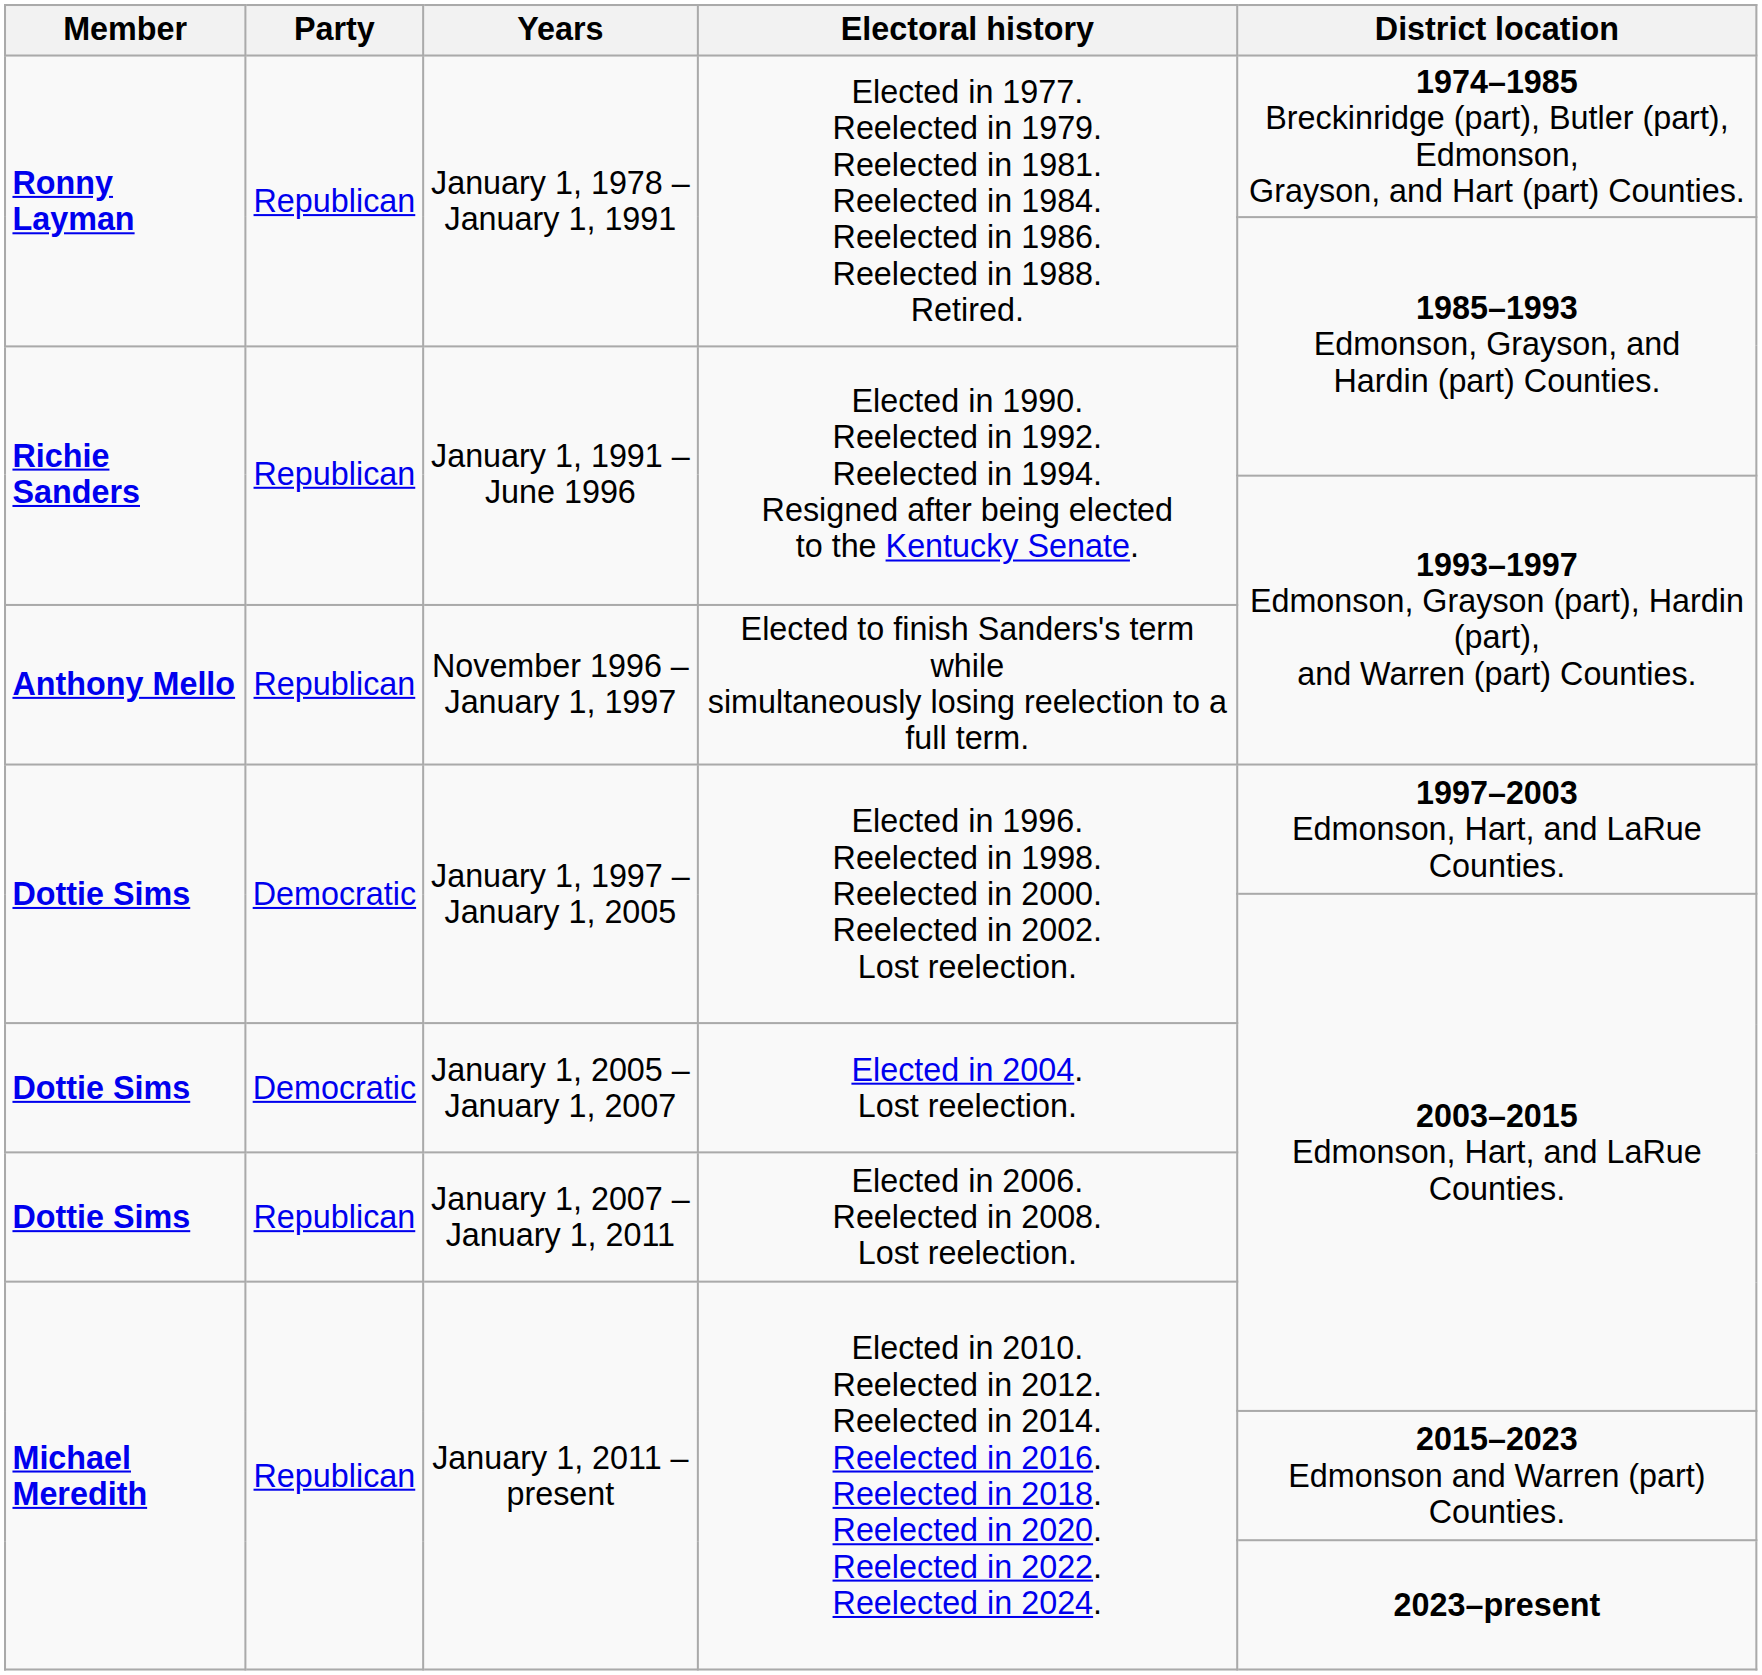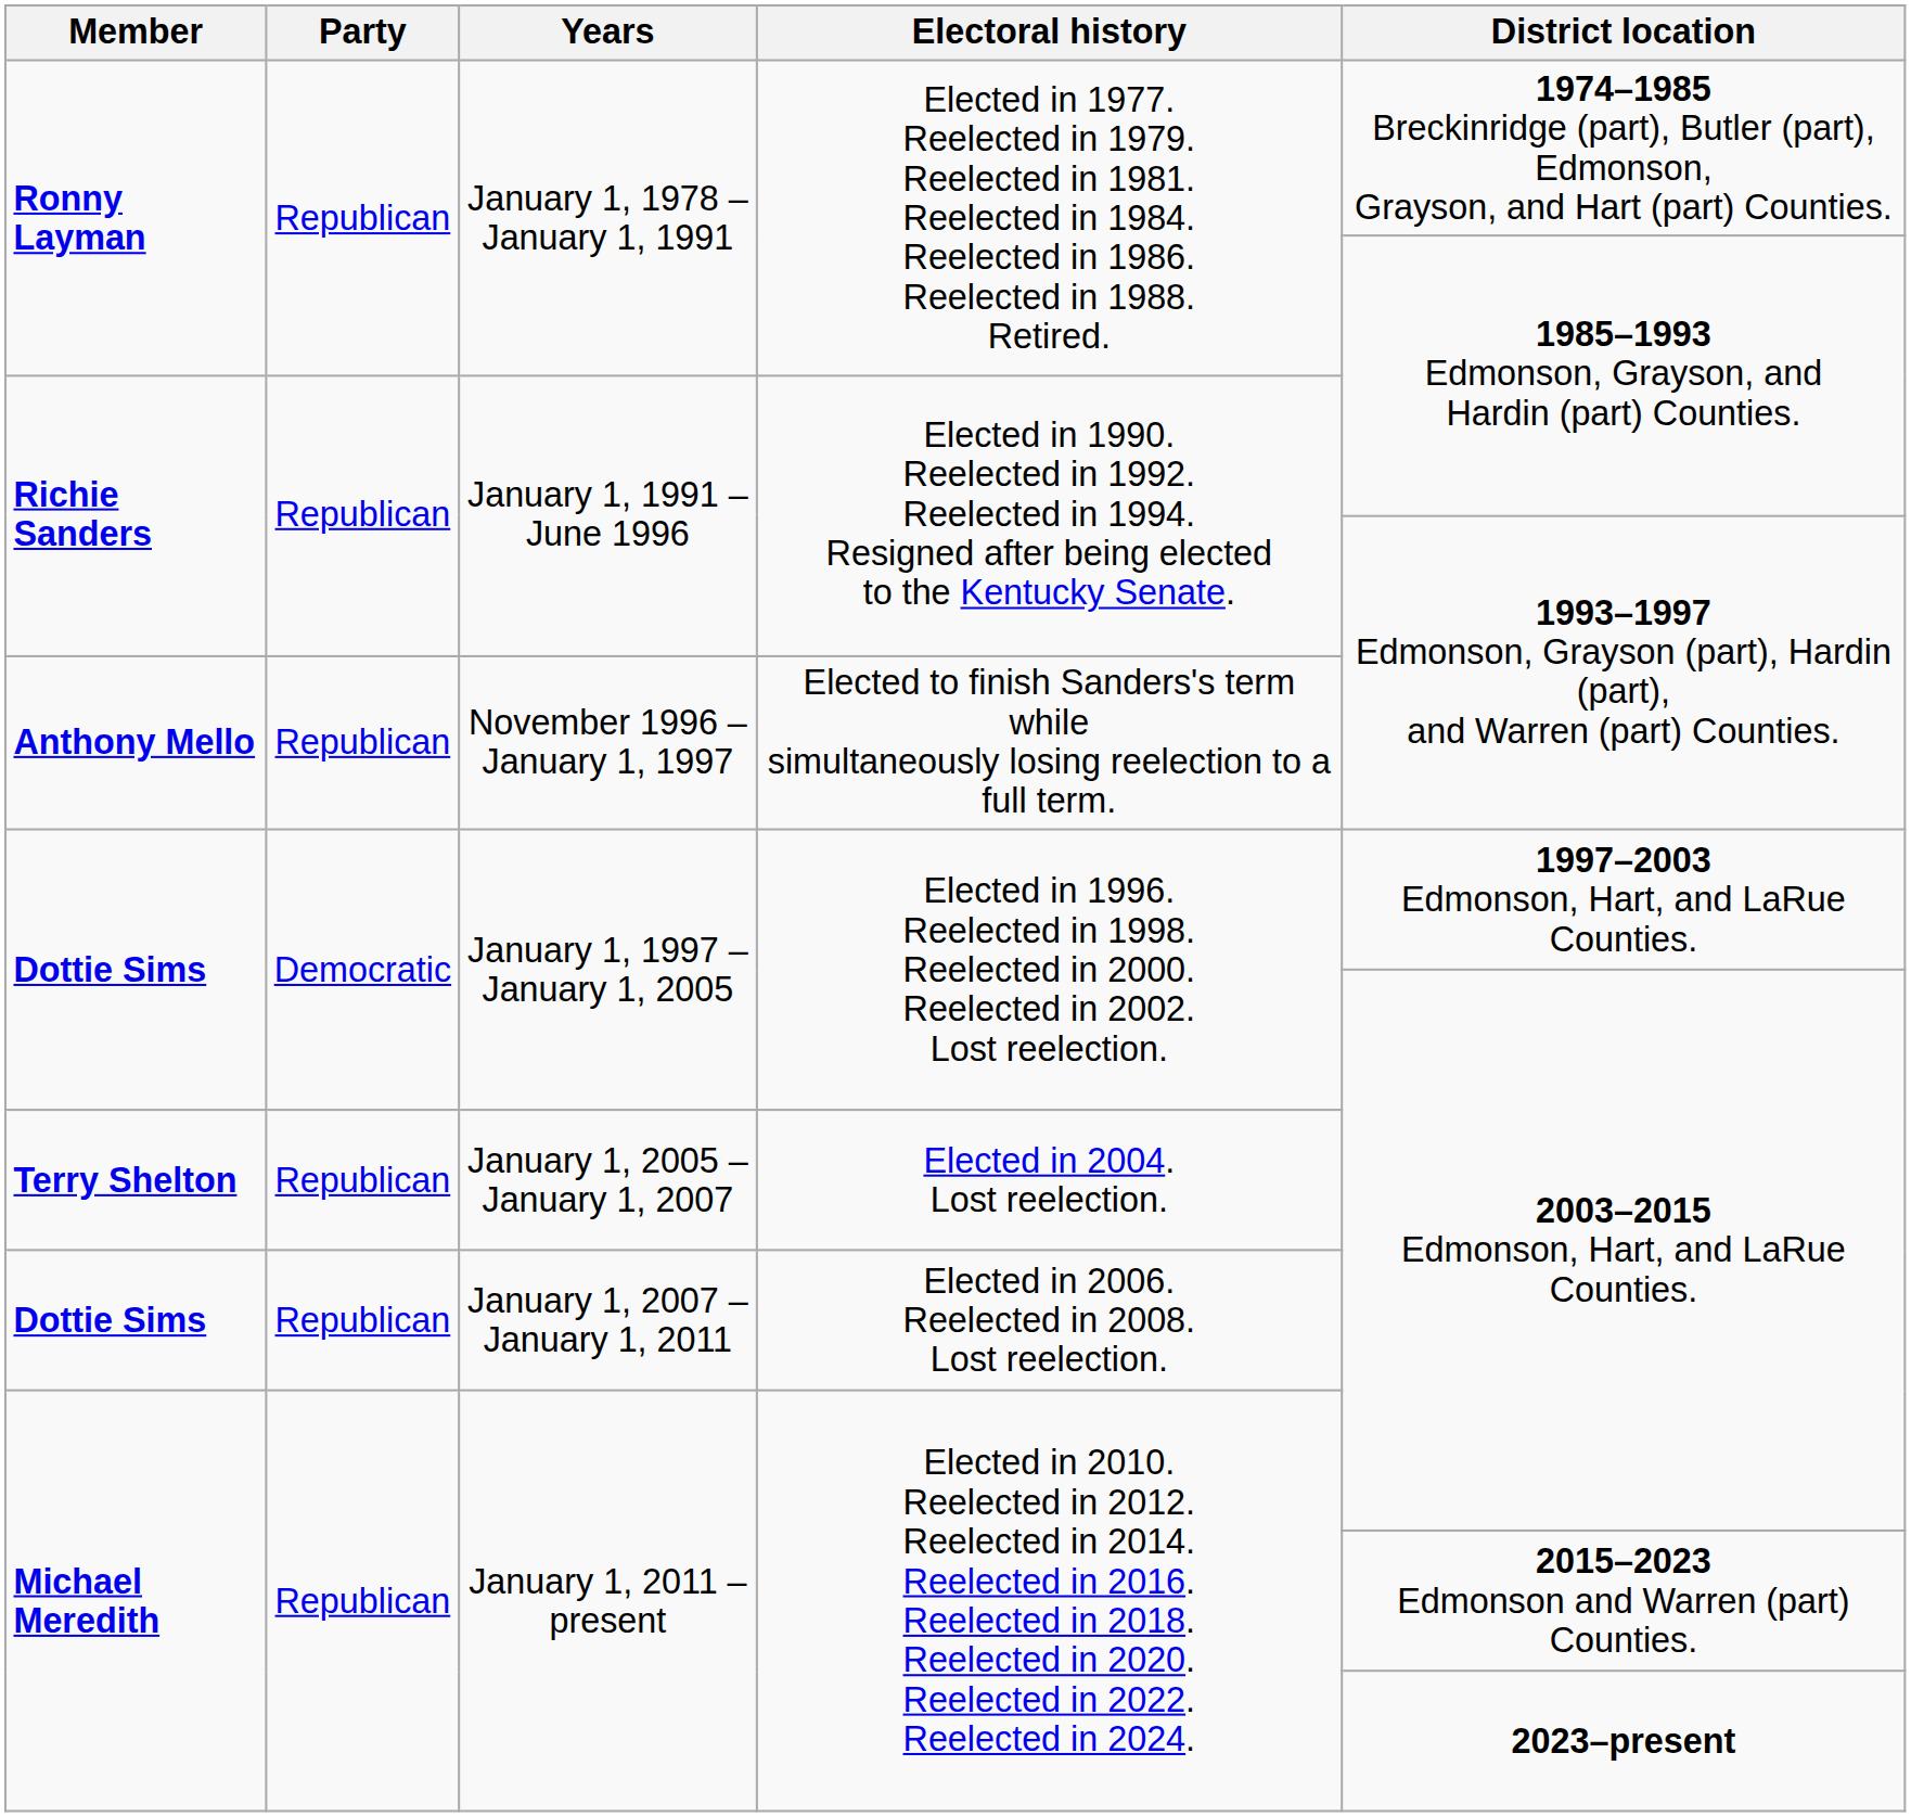 <table class=wikitable style="text-align:center">
 <tr>
 <th>Member</th>
 <th>Party</th>
 <th>Years</th>
 <th>Electoral history</th>
 <th>District location</th>
 </tr>
 <tr style="height:4em">
 <td rowspan=2 align=left><strong><a href='#'>Ronny Layman</a></strong><br></td>
 <td rowspan=2 ><a href='#'>Republican</a></td>
 <td rowspan=2 nowrap>January 1, 1978 –<br>January 1, 1991</td>
 <td rowspan=2>Elected in 1977.<br>Reelected in 1979.<br>Reelected in 1981.<br>Reelected in 1984.<br>Reelected in 1986.<br>Reelected in 1988.<br>Retired.</td>
 <td><strong>1974–1985</strong><br>Breckinridge (part), Butler (part), Edmonson,<br>Grayson, and Hart (part) Counties.</td>
 </tr>
 <tr style="height:4em">
 <td rowspan=2><strong>1985–1993</strong><br>Edmonson, Grayson, and<br>Hardin (part) Counties.</td>
 </tr>
 <tr style="height:4em">
 <td rowspan=2 align=left><strong><a href='#'>Richie Sanders</a></strong><br></td>
 <td rowspan=2 ><a href='#'>Republican</a></td>
 <td rowspan=2 nowrap>January 1, 1991 –<br>June 1996</td>
 <td rowspan=2>Elected in 1990.<br>Reelected in 1992.<br>Reelected in 1994.<br>Resigned after being elected<br>to the <a href='#'>Kentucky Senate</a>.</td>
 </tr>
 <tr style="height:4em">
 <td rowspan=2><strong>1993–1997</strong><br>Edmonson, Grayson (part), Hardin (part),<br>and Warren (part) Counties.</td>
 </tr>
 <tr style="height:4em">
 <td align=left><strong><a href='#'>Anthony Mello</a></strong><br></td>
 <td><a href='#'>Republican</a></td>
 <td nowrap>November 1996 –<br>January 1, 1997</td>
 <td>Elected to finish Sanders's term while<br>simultaneously losing reelection to a full term.</td>
 </tr>
 <tr style="height:4em">
 <td rowspan=2 align=left><strong><a href='#'>Dottie Sims</a></strong><br></td>
 <td rowspan=2 ><a href='#'>Democratic</a></td>
 <td rowspan=2 nowrap>January 1, 1997 –<br>January 1, 2005</td>
 <td rowspan=2>Elected in 1996.<br>Reelected in 1998.<br>Reelected in 2000.<br>Reelected in 2002.<br>Lost reelection.</td>
 <td><strong>1997–2003</strong><br>Edmonson, Hart, and LaRue Counties.</td>
 </tr>
 <tr style="height:4em">
 <td rowspan=4><strong>2003–2015</strong><br>Edmonson, Hart, and LaRue Counties.</td>
 </tr>
 <tr style="height:4em">
-<td align=left><strong><a href='#'>Dottie Sims</a></strong><br></td>
-<td><a href='#'>Democratic</a></td>
+<td align=left><strong><a href='#'>Terry Shelton</a></strong><br></td>
+<td><a href='#'>Republican</a></td>
 <td nowrap>January 1, 2005 –<br>January 1, 2007</td>
 <td><a href='#'>Elected in 2004</a>.<br>Lost reelection.</td>
 </tr>
 <tr style="height:4em">
 <td align=left><strong><a href='#'>Dottie Sims</a></strong><br></td>
 <td><a href='#'>Republican</a></td>
 <td nowrap>January 1, 2007 –<br>January 1, 2011</td>
 <td>Elected in 2006.<br>Reelected in 2008.<br>Lost reelection.</td>
 </tr>
 <tr style="height:4em">
 <td rowspan=3 align=left><strong><a href='#'>Michael Meredith</a></strong><br></td>
 <td rowspan=3 ><a href='#'>Republican</a></td>
 <td rowspan=3 nowrap>January 1, 2011 –<br>present</td>
 <td rowspan=3>Elected in 2010.<br>Reelected in 2012.<br>Reelected in 2014.<br><a href='#'>Reelected in 2016</a>.<br><a href='#'>Reelected in 2018</a>.<br><a href='#'>Reelected in 2020</a>.<br><a href='#'>Reelected in 2022</a>.<br><a href='#'>Reelected in 2024</a>.</td>
 </tr>
 <tr style="height:4em">
 <td><strong>2015–2023</strong><br>Edmonson and Warren (part) Counties.</td>
 </tr>
 <tr style="height:4em">
 <td><strong>2023–present</strong><br></td>
 </tr>
 </table>
